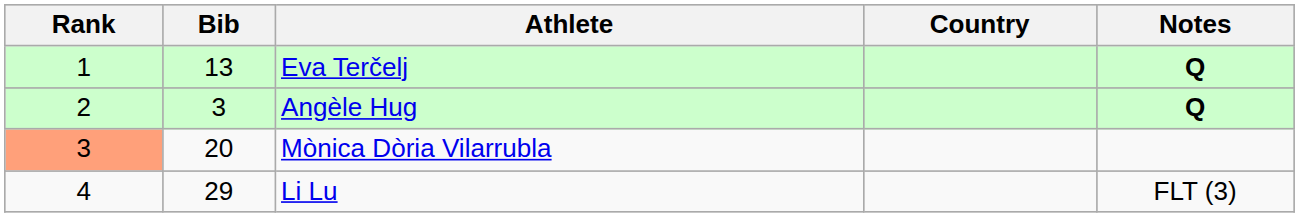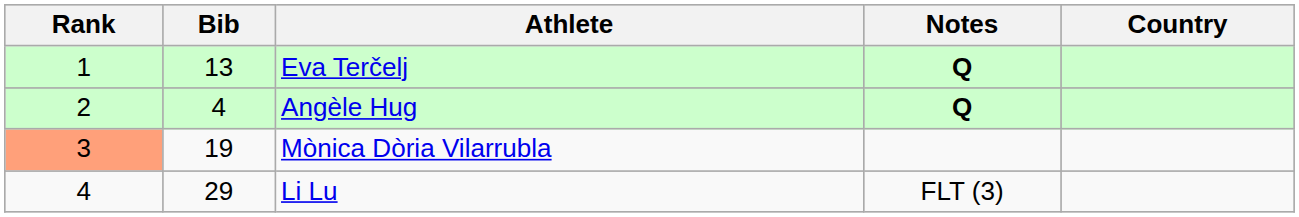 <table class="wikitable" style="text-align:center;width: 50%;">
 <tr>
 <th>Rank</th>
 <th>Bib</th>
 <th>Athlete</th>
+<th>Notes</th>
 <th>Country</th>
-<th>Notes</th>
 </tr>
 <tr bgcolor=ccffcc>
 <td>1</td>
 <td>13</td>
 <td align=left><a href='#'>Eva Terčelj</a></td>
+<td><strong>Q</strong></td>
 <td align=left></td>
-<td><strong>Q</strong></td>
 </tr>
 <tr bgcolor=ccffcc>
 <td>2</td>
-<td>3</td>
+<td>4</td>
 <td align=left><a href='#'>Angèle Hug</a></td>
+<td><strong>Q</strong></td>
 <td align=left></td>
-<td><strong>Q</strong></td>
 </tr>
 <tr>
 <td style="background: lightsalmon;">3</td>
-<td>20</td>
+<td>19</td>
 <td align=left><a href='#'>Mònica Dòria Vilarrubla</a></td>
+<td></td>
 <td align=left></td>
-<td></td>
 </tr>
 <tr>
 <td>4</td>
 <td>29</td>
 <td align=left><a href='#'>Li Lu</a></td>
+<td>FLT (3)</td>
 <td align=left></td>
-<td>FLT (3)</td>
 </tr>
 </table>
